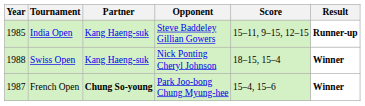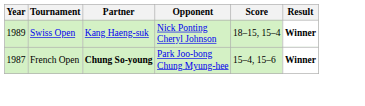 <table class="sortable wikitable" style="font-size: 90%;">
 <tr>
 <th>Year</th>
 <th>Tournament</th>
 <th>Partner</th>
 <th>Opponent</th>
 <th>Score</th>
 <th>Result</th>
 </tr>
 <tr style="background:#D4F1C5">
-<td align="center">1985</td>
-<td align="left"><a href='#'>India Open</a></td>
-<td align="left"> <a href='#'>Kang Haeng-suk</a></td>
-<td align="left"> <a href='#'>Steve Baddeley</a> <br>  <a href='#'>Gillian Gowers</a></td>
-<td align="left">15–11, 9–15, 12–15</td>
-<td style="text-align:left; background: white"> <strong>Runner-up</strong></td>
-</tr>
-<tr style="background:#D4F1C5">
-<td align="center">1988</td>
+<td align="center">1989</td>
 <td align="left"><a href='#'>Swiss Open</a></td>
 <td align="left"> <a href='#'>Kang Haeng-suk</a></td>
 <td align="left"> <a href='#'>Nick Ponting</a> <br>  <a href='#'>Cheryl Johnson</a></td>
 <td align="left">18–15, 15–4</td>
 <td style="text-align:left; background:white"> <strong>Winner</strong></td>
 </tr>
 <tr style="background:#D4F1C5">
 <td align="center">1987</td>
 <td align="left">French Open</td>
 <td align="left"><strong> Chung So-young</strong></td>
 <td align="left"> <a href='#'>Park Joo-bong</a> <br>  <a href='#'>Chung Myung-hee</a></td>
 <td align="left">15–4, 15–6</td>
 <td style="text-align:left; background:white"> <strong>Winner</strong></td>
 </tr>
 </table>
